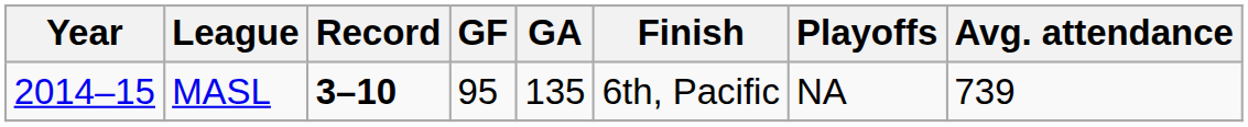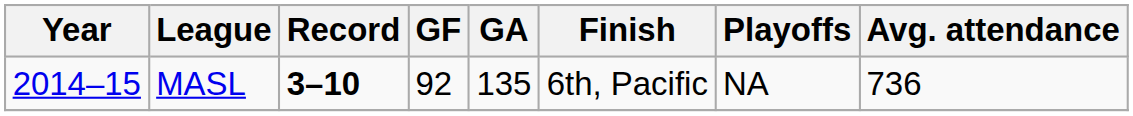 <table class="wikitable">
 <tr>
 <th>Year</th>
 <th>League</th>
 <th>Record</th>
 <th>GF</th>
 <th>GA</th>
 <th>Finish</th>
 <th>Playoffs</th>
 <th>Avg. attendance</th>
 </tr>
 <tr>
 <td><a href='#'>2014–15</a></td>
 <td><a href='#'>MASL</a></td>
 <td><strong>3–10</strong></td>
-<td>95</td>
+<td>92</td>
 <td>135</td>
 <td>6th, Pacific</td>
 <td>NA</td>
-<td>739</td>
+<td>736</td>
 </tr>
 <tr>
 </tr>
 </table>
